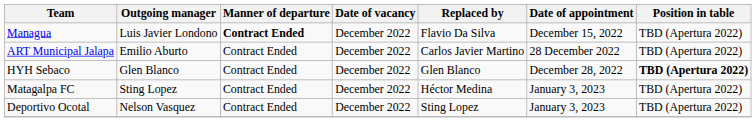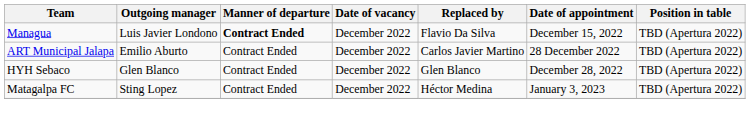 <table class="wikitable">
 <tr>
 <th>Team</th>
 <th>Outgoing manager</th>
 <th>Manner of departure</th>
 <th>Date of vacancy</th>
 <th>Replaced by</th>
 <th>Date of appointment</th>
 <th>Position in table</th>
 </tr>
 <tr>
 <td><a href='#'>Managua</a></td>
 <td> Luis Javier Londono</td>
 <td><strong>Contract Ended</strong></td>
 <td>December 2022</td>
 <td> Flavio Da Silva</td>
 <td>December 15, 2022</td>
 <td>TBD (Apertura 2022)</td>
 </tr>
 <tr>
 <td><a href='#'>ART Municipal Jalapa</a></td>
 <td> Emilio Aburto</td>
 <td>Contract Ended</td>
 <td>December 2022</td>
 <td> Carlos Javier Martino</td>
 <td>28 December 2022</td>
 <td>TBD (Apertura 2022)</td>
 </tr>
 <tr>
 <td>HYH Sebaco</td>
 <td> Glen Blanco</td>
 <td>Contract Ended</td>
 <td>December 2022</td>
 <td> Glen Blanco</td>
 <td>December 28, 2022</td>
-<td><strong>TBD (Apertura 2022)</strong></td>
+<td>TBD (Apertura 2022)</td>
 </tr>
 <tr>
 <td>Matagalpa FC</td>
 <td> Sting Lopez</td>
 <td>Contract Ended</td>
 <td>December 2022</td>
 <td> Héctor Medina</td>
 <td>January 3, 2023</td>
 <td>TBD (Apertura 2022)</td>
 </tr>
 <tr>
-<td>Deportivo Ocotal</td>
-<td> Nelson Vasquez</td>
-<td>Contract Ended</td>
-<td>December 2022</td>
-<td> Sting Lopez</td>
-<td>January 3, 2023</td>
-<td>TBD (Apertura 2022)</td>
-</tr>
-<tr>
 </tr>
 </table>
